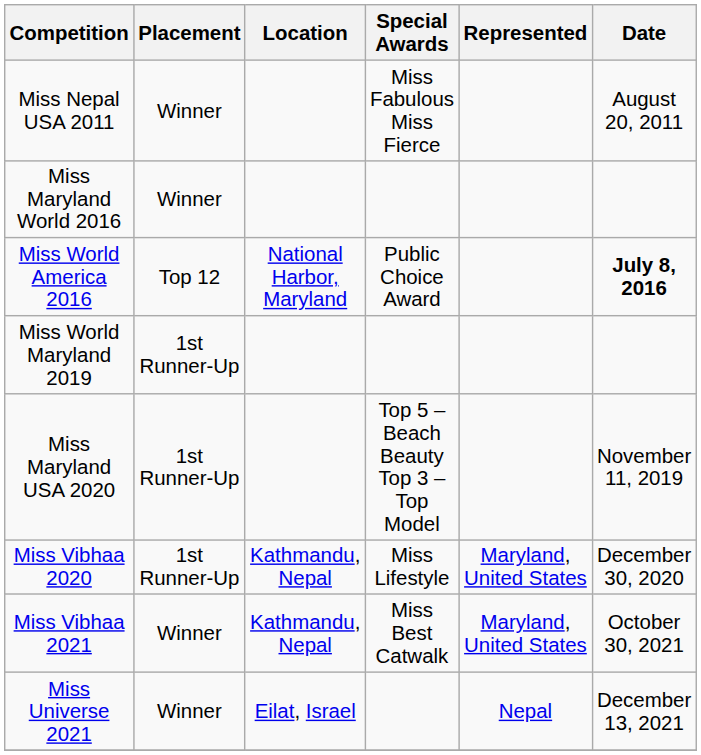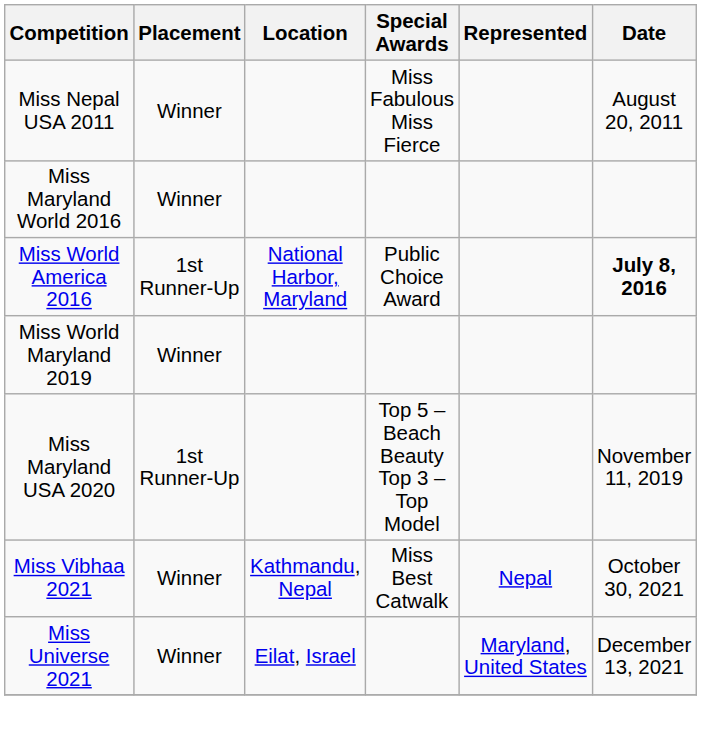 <table class="wikitable sortable" style=" font-size:90%; width:70%; text-align:center">
 <tr>
 <th>Competition</th>
 <th>Placement</th>
 <th>Location</th>
 <th>Special Awards</th>
 <th>Represented</th>
 <th>Date</th>
 </tr>
 <tr>
 <td>Miss Nepal USA 2011</td>
 <td>Winner</td>
 <td></td>
 <td>Miss Fabulous<br>Miss Fierce</td>
 <td></td>
 <td>August 20, 2011</td>
 </tr>
 <tr>
 <td>Miss Maryland World 2016</td>
 <td>Winner</td>
 <td></td>
 <td></td>
 <td></td>
 <td></td>
 </tr>
 <tr>
 <td><a href='#'>Miss World America 2016</a></td>
-<td>Top 12</td>
+<td>1st Runner-Up</td>
 <td> <a href='#'>National Harbor, Maryland</a></td>
 <td>Public Choice Award</td>
 <td></td>
 <td><strong>July 8, 2016</strong></td>
 </tr>
 <tr>
 <td>Miss World Maryland 2019</td>
-<td>1st Runner-Up</td>
+<td>Winner</td>
 <td></td>
 <td></td>
 <td></td>
 <td></td>
 </tr>
 <tr>
 <td>Miss Maryland USA 2020</td>
 <td>1st Runner-Up</td>
 <td></td>
 <td>Top 5 – Beach Beauty<br>Top 3 – Top Model</td>
 <td></td>
 <td>November 11, 2019</td>
 </tr>
 <tr>
-<td><a href='#'>Miss Vibhaa 2020</a></td>
-<td>1st Runner-Up</td>
-<td> <a href='#'>Kathmandu</a>, <a href='#'>Nepal</a></td>
-<td>Miss Lifestyle</td>
-<td> <a href='#'>Maryland</a>, <a href='#'>United States</a></td>
-<td>December 30, 2020</td>
-</tr>
-<tr>
 <td><a href='#'>Miss Vibhaa 2021</a></td>
 <td>Winner</td>
 <td> <a href='#'>Kathmandu</a>, <a href='#'>Nepal</a></td>
 <td>Miss Best Catwalk</td>
-<td> <a href='#'>Maryland</a>, <a href='#'>United States</a></td>
+<td> <a href='#'>Nepal</a></td>
 <td>October 30, 2021</td>
 </tr>
 <tr>
 <td><a href='#'>Miss Universe 2021</a></td>
 <td>Winner</td>
 <td> <a href='#'>Eilat</a>, <a href='#'>Israel</a></td>
 <td></td>
-<td> <a href='#'>Nepal</a></td>
+<td> <a href='#'>Maryland</a>, <a href='#'>United States</a></td>
 <td>December 13, 2021</td>
 </tr>
 <tr>
 </tr>
 </table>
